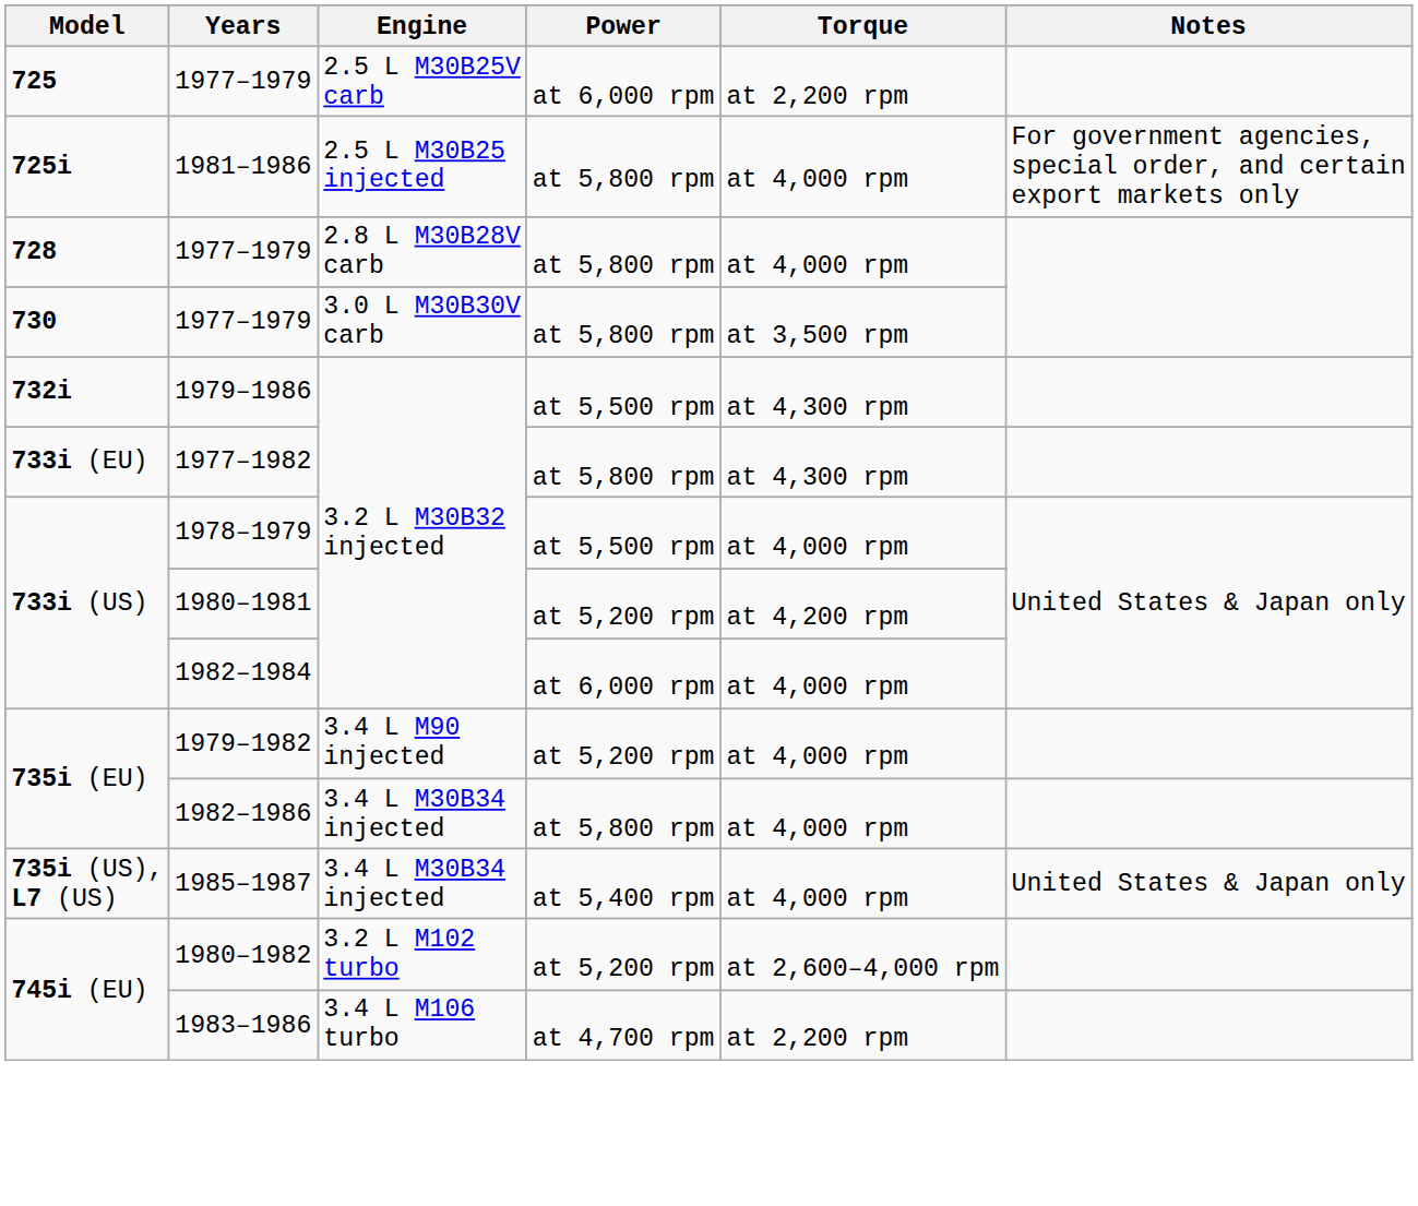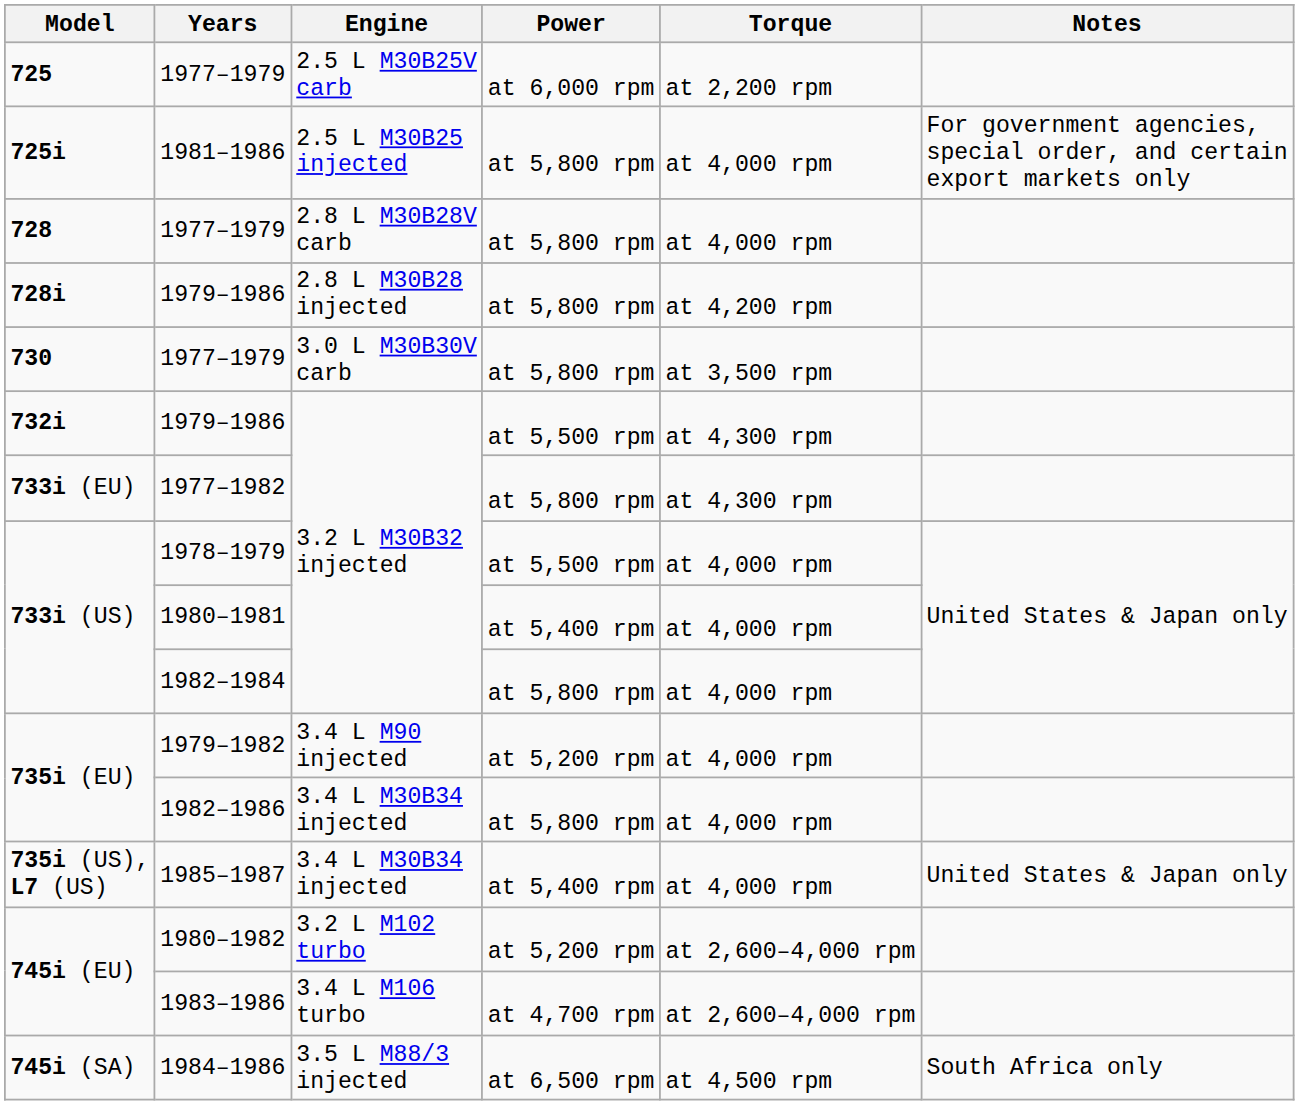 <table class="wikitable sortable">
 <tr>
 <th>Model</th>
 <th>Years</th>
 <th>Engine</th>
 <th>Power</th>
 <th>Torque</th>
 <th>Notes</th>
 </tr>
 <tr>
 <td><strong>725</strong></td>
 <td>1977–1979</td>
 <td>2.5 L <a href='#'>M30B25V</a> <br> <a href='#'>carb</a></td>
 <td> <br> at 6,000 rpm</td>
 <td> <br> at 2,200 rpm</td>
 <td></td>
 </tr>
 <tr>
 <td><strong>725i</strong></td>
 <td>1981–1986</td>
 <td>2.5 L <a href='#'>M30B25</a> <br> <a href='#'>injected</a></td>
 <td> <br> at 5,800 rpm</td>
 <td> <br> at 4,000 rpm</td>
 <td>For government agencies,<br>special order, and certain<br>export markets only</td>
 </tr>
 <tr>
 <td><strong>728</strong></td>
 <td>1977–1979</td>
 <td>2.8 L <a href='#'>M30B28V</a> <br> carb</td>
 <td> <br> at 5,800 rpm</td>
 <td> <br> at 4,000 rpm</td>
 </tr>
 <tr>
+<td><strong>728i</strong></td>
+<td>1979–1986</td>
+<td>2.8 L <a href='#'>M30B28</a> <br> injected</td>
+<td> <br> at 5,800 rpm</td>
+<td> <br> at 4,200 rpm</td>
+<td></td>
+</tr>
+<tr>
 <td><strong>730</strong></td>
 <td>1977–1979</td>
 <td>3.0 L <a href='#'>M30B30V</a> <br> carb</td>
 <td> <br> at 5,800 rpm</td>
 <td> <br> at 3,500 rpm</td>
 </tr>
 <tr>
 <td><strong>732i</strong></td>
 <td>1979–1986</td>
 <td rowspan=5>3.2 L <a href='#'>M30B32</a> <br> injected</td>
 <td> <br> at 5,500 rpm</td>
 <td> <br> at 4,300 rpm</td>
 <td></td>
 </tr>
 <tr>
 <td><strong>733i</strong> (EU)</td>
 <td>1977–1982</td>
 <td> <br> at 5,800 rpm</td>
 <td> <br> at 4,300 rpm</td>
 </tr>
 <tr>
 <td rowspan=3><strong>733i</strong> (US)</td>
 <td>1978–1979</td>
 <td> <br> at 5,500 rpm</td>
 <td> <br> at 4,000 rpm</td>
 <td rowspan=3>United States & Japan only</td>
 </tr>
 <tr>
 <td>1980–1981</td>
-<td> <br> at 5,200 rpm</td>
-<td> <br> at 4,200 rpm</td>
+<td> <br> at 5,400 rpm</td>
+<td> <br> at 4,000 rpm</td>
 </tr>
 <tr>
 <td>1982–1984</td>
-<td> <br> at 6,000 rpm</td>
+<td> <br> at 5,800 rpm</td>
 <td> <br> at 4,000 rpm</td>
 </tr>
 <tr>
 <td rowspan=2><strong>735i</strong> (EU)</td>
 <td>1979–1982</td>
 <td>3.4 L <a href='#'>M90</a> <br> injected</td>
 <td> <br> at 5,200 rpm</td>
 <td> <br> at 4,000 rpm</td>
 <td></td>
 </tr>
 <tr>
 <td>1982–1986</td>
 <td>3.4 L <a href='#'>M30B34</a> <br> injected</td>
 <td> <br> at 5,800 rpm</td>
 <td> <br> at 4,000 rpm</td>
 <td></td>
 </tr>
 <tr>
 <td><strong>735i</strong> (US), <br> <strong>L7</strong> (US)</td>
 <td>1985–1987</td>
 <td>3.4 L <a href='#'>M30B34</a> <br> injected</td>
 <td> <br> at 5,400 rpm</td>
 <td> <br> at 4,000 rpm</td>
 <td>United States & Japan only</td>
 </tr>
 <tr>
 <td rowspan=2><strong>745i</strong> (EU)</td>
 <td>1980–1982</td>
 <td>3.2 L <a href='#'>M102</a> <br> <a href='#'>turbo</a></td>
 <td> <br> at 5,200 rpm</td>
 <td> <br> at 2,600–4,000 rpm</td>
 <td></td>
 </tr>
 <tr>
 <td>1983–1986</td>
 <td>3.4 L <a href='#'>M106</a> <br> turbo</td>
 <td> <br> at 4,700 rpm</td>
-<td> <br> at 2,200 rpm</td>
+<td> <br> at 2,600–4,000 rpm</td>
 <td></td>
 </tr>
+<tr>
+<td><strong>745i</strong> (SA)</td>
+<td>1984–1986</td>
+<td>3.5 L <a href='#'>M88/3</a> <br> injected</td>
+<td> <br> at 6,500 rpm</td>
+<td> <br> at 4,500 rpm</td>
+<td>South Africa only</td>
+</tr>
 </table>
